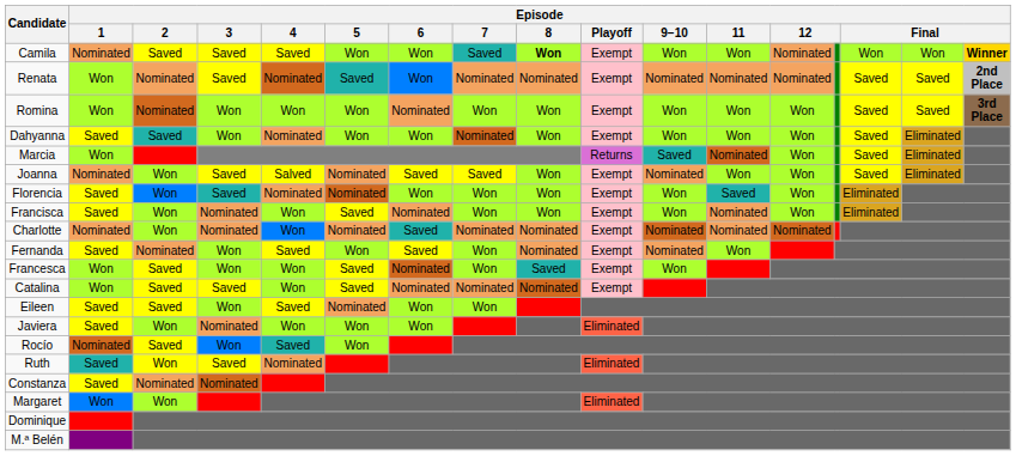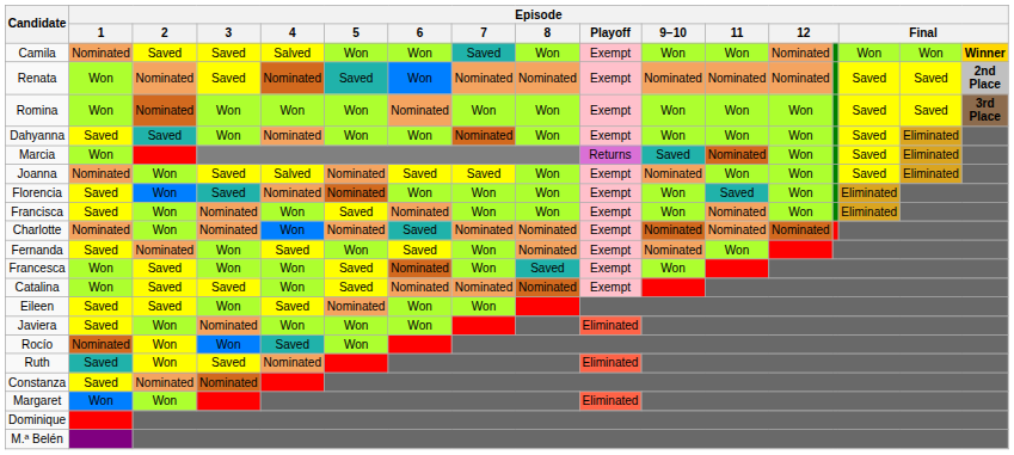 <table class=wikitable style="font-size:85%; text-align:center">
 <tr>
 <th rowspan=2>Candidate</th>
 <th colspan=16>Episode</th>
 </tr>
 <tr>
 <th>1</th>
 <th>2</th>
 <th>3</th>
 <th>4</th>
 <th>5</th>
 <th>6</th>
 <th>7</th>
 <th>8</th>
 <th>Playoff</th>
 <th>9−10</th>
 <th>11</th>
 <th colspan=2>12</th>
 <th colspan=3>Final</th>
 </tr>
 <tr>
 <td bgcolor="">Camila</td>
 <td bgcolor="SandyBrown">Nominated</td>
 <td bgcolor="Yellow">Saved</td>
 <td bgcolor="Yellow">Saved</td>
-<td bgcolor="Yellow">Saved</td>
+<td bgcolor="Yellow">Salved</td>
 <td bgcolor="GreenYellow">Won</td>
 <td bgcolor="GreenYellow">Won</td>
 <td bgcolor="lightseagreen">Saved</td>
-<td bgcolor="Greenyellow"><strong>Won</strong></td>
+<td bgcolor="Greenyellow">Won</td>
 <td bgcolor="pink">Exempt</td>
 <td bgcolor="GreenYellow">Won</td>
 <td bgcolor="Greenyellow">Won</td>
 <td bgcolor="SandyBrown">Nominated</td>
 <td bgcolor="Green"></td>
 <td bgcolor="Greenyellow">Won</td>
 <td bgcolor="Greenyellow">Won</td>
 <td bgcolor="Gold"><strong>Winner</strong></td>
 </tr>
 <tr>
 <td bgcolor="">Renata</td>
 <td bgcolor="GreenYellow">Won</td>
 <td bgcolor="Sandybrown">Nominated</td>
 <td bgcolor="Yellow">Saved</td>
 <td bgcolor="Chocolate">Nominated</td>
 <td bgcolor="lightseagreen">Saved</td>
 <td bgcolor="#007FFF">Won</td>
 <td bgcolor="SandyBrown">Nominated</td>
 <td bgcolor="SandyBrown">Nominated</td>
 <td bgcolor="pink">Exempt</td>
 <td bgcolor="SandyBrown">Nominated</td>
 <td bgcolor="SandyBrown">Nominated</td>
 <td bgcolor="SandyBrown">Nominated</td>
 <td bgcolor="Green"></td>
 <td bgcolor="Yellow">Saved</td>
 <td bgcolor="Yellow">Saved</td>
 <td bgcolor="Silver"><strong>2nd Place</strong></td>
 </tr>
 <tr>
 <td bgcolor="">Romina</td>
 <td bgcolor="GreenYellow">Won</td>
 <td bgcolor="Chocolate">Nominated</td>
 <td bgcolor="Greenyellow">Won</td>
 <td bgcolor="Greenyellow">Won</td>
 <td bgcolor="GreenYellow">Won</td>
 <td bgcolor="Sandybrown">Nominated</td>
 <td bgcolor="GreenYellow">Won</td>
 <td bgcolor="Greenyellow">Won</td>
 <td bgcolor="pink">Exempt</td>
 <td bgcolor="GreenYellow">Won</td>
 <td bgcolor="Greenyellow">Won</td>
 <td bgcolor="Greenyellow">Won</td>
 <td bgcolor="Green"></td>
 <td bgcolor="Yellow">Saved</td>
 <td bgcolor="Yellow">Saved</td>
 <td bgcolor="#8c6b4d"><strong>3rd Place</strong></td>
 </tr>
 <tr>
 <td bgcolor="">Dahyanna</td>
 <td bgcolor="Yellow">Saved</td>
 <td bgcolor="lightseagreen">Saved</td>
 <td bgcolor="Greenyellow">Won</td>
 <td bgcolor="Sandybrown">Nominated</td>
 <td bgcolor="GreenYellow">Won</td>
 <td bgcolor="GreenYellow">Won</td>
 <td bgcolor="Chocolate">Nominated</td>
 <td bgcolor="Greenyellow">Won</td>
 <td bgcolor="pink">Exempt</td>
 <td bgcolor="GreenYellow">Won</td>
 <td bgcolor="Greenyellow">Won</td>
 <td bgcolor="Greenyellow">Won</td>
 <td bgcolor="Green"></td>
 <td bgcolor="Yellow">Saved</td>
 <td bgcolor="Goldenrod">Eliminated</td>
 <td style="background:DimGray; text-align:center" colspan="20"></td>
 </tr>
 <tr>
 <td bgcolor="">Marcia</td>
 <td bgcolor="GreenYellow">Won</td>
 <td bgcolor="Red"></td>
 <td bgcolor="Gray" colspan="6"></td>
 <td bgcolor="Orchid">Returns</td>
 <td bgcolor="lightseagreen">Saved</td>
 <td bgcolor="Chocolate">Nominated</td>
 <td bgcolor="Greenyellow">Won</td>
 <td bgcolor="Green"></td>
 <td bgcolor="Yellow">Saved</td>
 <td bgcolor="Goldenrod">Eliminated</td>
 <td style="background:DimGray; text-align:center" colspan="20"></td>
 </tr>
 <tr>
 <td bgcolor="">Joanna</td>
 <td bgcolor="SandyBrown">Nominated</td>
 <td bgcolor="Greenyellow">Won</td>
 <td bgcolor="Yellow">Saved</td>
 <td bgcolor="Yellow">Salved</td>
 <td bgcolor="SandyBrown">Nominated</td>
 <td bgcolor="Yellow">Saved</td>
 <td bgcolor="Yellow">Saved</td>
 <td bgcolor="Greenyellow">Won</td>
 <td bgcolor="pink">Exempt</td>
 <td bgcolor="SandyBrown">Nominated</td>
 <td bgcolor="Greenyellow">Won</td>
 <td bgcolor="Greenyellow">Won</td>
 <td bgcolor="Green"></td>
 <td bgcolor="Yellow">Saved</td>
 <td bgcolor="Goldenrod">Eliminated</td>
 <td style="background:DimGray; text-align:center" colspan="20"></td>
 </tr>
 <tr>
 <td bgcolor="">Florencia</td>
 <td bgcolor="Yellow">Saved</td>
 <td bgcolor="#007FFF">Won</td>
 <td bgcolor="lightseagreen">Saved</td>
 <td bgcolor="Sandybrown">Nominated</td>
 <td bgcolor="Chocolate">Nominated</td>
 <td bgcolor="Greenyellow">Won</td>
 <td bgcolor="Greenyellow">Won</td>
 <td bgcolor="Greenyellow">Won</td>
 <td bgcolor="pink">Exempt</td>
 <td bgcolor="GreenYellow">Won</td>
 <td bgcolor="lightseagreen">Saved</td>
 <td bgcolor="Greenyellow">Won</td>
 <td bgcolor="Green"></td>
 <td bgcolor="Goldenrod">Eliminated</td>
 <td style="background:DimGray; text-align:center" colspan="20"></td>
 </tr>
 <tr>
 <td bgcolor="">Francisca</td>
 <td bgcolor="Yellow">Saved</td>
 <td bgcolor="Greenyellow">Won</td>
 <td bgcolor="Sandybrown">Nominated</td>
 <td bgcolor="Greenyellow">Won</td>
 <td bgcolor="Yellow">Saved</td>
 <td bgcolor="SandyBrown">Nominated</td>
 <td bgcolor="GreenYellow">Won</td>
 <td bgcolor="Greenyellow">Won</td>
 <td bgcolor="pink">Exempt</td>
 <td bgcolor="GreenYellow">Won</td>
 <td bgcolor="SandyBrown">Nominated</td>
 <td bgcolor="Greenyellow">Won</td>
 <td bgcolor="Green"></td>
 <td bgcolor="Goldenrod">Eliminated</td>
 <td style="background:DimGray; text-align:center" colspan="20"></td>
 </tr>
 <tr>
 <td bgcolor="">Charlotte</td>
 <td bgcolor="SandyBrown">Nominated</td>
 <td bgcolor="Greenyellow">Won</td>
 <td bgcolor="Sandybrown">Nominated</td>
 <td bgcolor="#007FFF">Won</td>
 <td bgcolor="SandyBrown">Nominated</td>
 <td bgcolor="lightseagreen">Saved</td>
 <td bgcolor="SandyBrown">Nominated</td>
 <td bgcolor="SandyBrown">Nominated</td>
 <td bgcolor="pink">Exempt</td>
 <td bgcolor="Chocolate">Nominated</td>
 <td bgcolor="SandyBrown">Nominated</td>
 <td bgcolor="Chocolate">Nominated</td>
 <td bgcolor="red"></td>
 <td style="background:DimGray; text-align:center" colspan="20"></td>
 </tr>
 <tr>
 <td bgcolor="">Fernanda</td>
 <td bgcolor="Yellow">Saved</td>
 <td bgcolor="Sandybrown">Nominated</td>
 <td bgcolor="Greenyellow">Won</td>
 <td bgcolor="Yellow">Saved</td>
 <td bgcolor="GreenYellow">Won</td>
 <td bgcolor="Yellow">Saved</td>
 <td bgcolor="GreenYellow">Won</td>
 <td bgcolor="SandyBrown">Nominated</td>
 <td bgcolor="pink">Exempt</td>
 <td bgcolor="SandyBrown">Nominated</td>
 <td bgcolor="Greenyellow">Won</td>
 <td bgcolor="red"></td>
 <td style="background:DimGray; text-align:center" colspan="20"></td>
 </tr>
 <tr>
 <td bgcolor="">Francesca</td>
 <td bgcolor="GreenYellow">Won</td>
 <td bgcolor="Yellow">Saved</td>
 <td bgcolor="Greenyellow">Won</td>
 <td bgcolor="Greenyellow">Won</td>
 <td bgcolor="Yellow">Saved</td>
 <td bgcolor="Chocolate">Nominated</td>
 <td bgcolor="GreenYellow">Won</td>
 <td bgcolor="lightseagreen">Saved</td>
 <td bgcolor="pink">Exempt</td>
 <td bgcolor="GreenYellow">Won</td>
 <td bgcolor="red"></td>
 <td style="background:DimGray; text-align:center" colspan="20"></td>
 </tr>
 <tr>
 <td bgcolor="">Catalina</td>
 <td bgcolor="GreenYellow">Won</td>
 <td bgcolor="Yellow">Saved</td>
 <td bgcolor="Yellow">Saved</td>
 <td bgcolor="Greenyellow">Won</td>
 <td bgcolor="Yellow">Saved</td>
 <td bgcolor="Sandybrown">Nominated</td>
 <td bgcolor="SandyBrown">Nominated</td>
 <td bgcolor="Chocolate">Nominated</td>
 <td bgcolor="pink">Exempt</td>
 <td bgcolor="red"></td>
 <td style="background:DimGray; text-align:center" colspan="20"></td>
 </tr>
 <tr>
 <td bgcolor="">Eileen</td>
 <td bgcolor="Yellow">Saved</td>
 <td bgcolor="Yellow">Saved</td>
 <td bgcolor="Greenyellow">Won</td>
 <td bgcolor="Yellow">Saved</td>
 <td bgcolor="SandyBrown">Nominated</td>
 <td bgcolor="GreenYellow">Won</td>
 <td bgcolor="GreenYellow">Won</td>
 <td bgcolor="red"></td>
 <td style="background:DimGray; text-align:center" colspan="20"></td>
 </tr>
 <tr>
 <td bgcolor="">Javiera</td>
 <td bgcolor="Yellow">Saved</td>
 <td bgcolor="Greenyellow">Won</td>
 <td bgcolor="Sandybrown">Nominated</td>
 <td bgcolor="Greenyellow">Won</td>
 <td bgcolor="GreenYellow">Won</td>
 <td bgcolor="Greenyellow">Won</td>
 <td bgcolor="red"></td>
 <td bgcolor="DimGray"></td>
 <td bgcolor="Tomato">Eliminated</td>
 <td style="background:DimGray; text-align:center" colspan="20"></td>
 </tr>
 <tr>
 <td bgcolor="">Rocío</td>
 <td bgcolor="Chocolate">Nominated</td>
-<td bgcolor="Yellow">Saved</td>
+<td bgcolor="Yellow">Won</td>
 <td bgcolor="#007FFF">Won</td>
 <td bgcolor="lightseagreen">Saved</td>
 <td bgcolor="GreenYellow">Won</td>
 <td bgcolor="red"></td>
 <td style="background:DimGray; text-align:center" colspan="20"></td>
 </tr>
 <tr>
 <td bgcolor="">Ruth</td>
 <td bgcolor="lightseagreen">Saved</td>
 <td bgcolor="Yellow">Won</td>
 <td bgcolor="Yellow">Saved</td>
 <td bgcolor="Sandybrown">Nominated</td>
 <td bgcolor="Red"></td>
 <td bgcolor="DimGray" colspan="3"></td>
 <td bgcolor="Tomato">Eliminated</td>
 <td style="background:DimGray; text-align:center" colspan="20"></td>
 </tr>
 <tr>
 <td bgcolor="">Constanza</td>
 <td bgcolor="Yellow">Saved</td>
 <td bgcolor="Sandybrown">Nominated</td>
 <td bgcolor="Chocolate">Nominated</td>
 <td bgcolor="Red"></td>
 <td style="background:DimGray; text-align:center" colspan="20"></td>
 </tr>
 <tr>
 <td bgcolor="">Margaret</td>
 <td bgcolor="#007FFF">Won</td>
 <td bgcolor="Greenyellow">Won</td>
 <td bgcolor="Red"></td>
 <td bgcolor="DimGray" colspan="5"></td>
 <td bgcolor="Tomato">Eliminated</td>
 <td style="background:DimGray; text-align:center" colspan="20"></td>
 </tr>
 <tr>
 <td bgcolor="">Dominique</td>
 <td bgcolor="Red"></td>
 <td style="background:DimGray; text-align:center" colspan="20"></td>
 </tr>
 <tr>
 <td bgcolor="">M.ª Belén</td>
 <td bgcolor="Purple"></td>
 <td style="background:DimGray; text-align:center" colspan="20"></td>
 </tr>
 </table>
